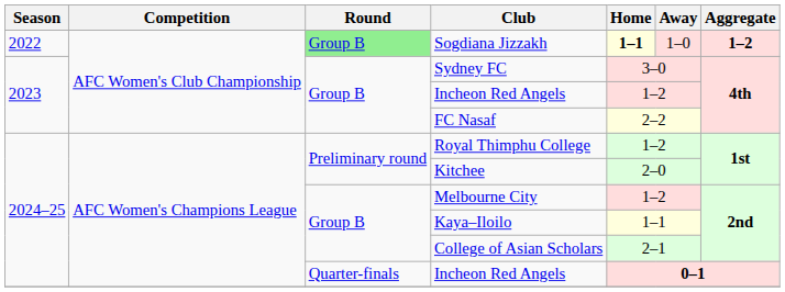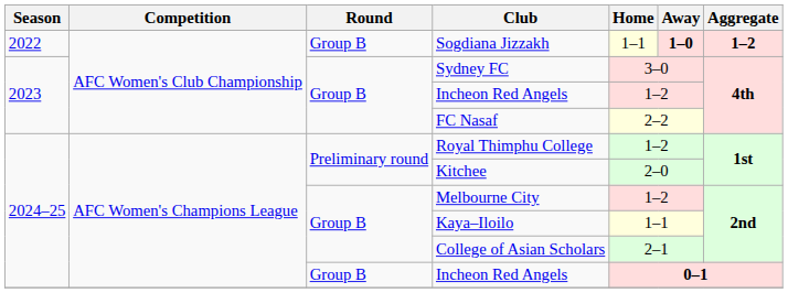 <table class="wikitable">
 <tr>
 <th>Season</th>
 <th>Competition</th>
 <th>Round</th>
 <th>Club</th>
 <th>Home</th>
 <th>Away</th>
 <th>Aggregate</th>
 </tr>
 <tr>
 <td rowspan=1><a href='#'>2022</a></td>
 <td rowspan=4><a href='#'>AFC Women's Club Championship</a></td>
-<td rowspan=1 style="background: lightgreen;"><a href='#'>Group B</a></td>
+<td rowspan=1><a href='#'>Group B</a></td>
 <td> <a href='#'>Sogdiana Jizzakh</a></td>
-<td bgcolor="#ffffdd" style="text-align:center;"><strong>1–1</strong></td>
-<td bgcolor="#ffdddd" style="text-align:center;">1–0</td>
+<td bgcolor="#ffffdd" style="text-align:center;">1–1</td>
+<td bgcolor="#ffdddd" style="text-align:center;"><strong>1–0</strong></td>
 <td bgcolor="#ffdddd" style="text-align:center;"><strong>1–2</strong></td>
 </tr>
 <tr>
 <td rowspan=3><a href='#'>2023</a></td>
 <td rowspan=3><a href='#'>Group B</a></td>
 <td> <a href='#'>Sydney FC</a></td>
 <td colspan=2 bgcolor="#ffdddd" style="text-align:center;">3–0</td>
 <td rowspan="3" bgcolor="#ffdddd" style="text-align:center;"><strong>4th</strong></td>
 </tr>
 <tr>
 <td> <a href='#'>Incheon Red Angels</a></td>
 <td colspan=2 bgcolor="#ffdddd" style="text-align:center;">1–2</td>
 </tr>
 <tr>
 <td> <a href='#'>FC Nasaf</a></td>
 <td colspan=2 bgcolor="#ffffdd" style="text-align:center">2–2</td>
 </tr>
 <tr>
 <td rowspan=6><a href='#'>2024–25</a></td>
 <td rowspan=6><a href='#'>AFC Women's Champions League</a></td>
 <td rowspan=2><a href='#'>Preliminary round</a></td>
 <td> <a href='#'>Royal Thimphu College</a></td>
 <td colspan=2 bgcolor="#ddffdd" style="text-align:center;">1–2</td>
 <td rowspan=2 bgcolor="#ddffdd" style="text-align:center;"><strong>1st</strong></td>
 </tr>
 <tr>
 <td> <a href='#'>Kitchee</a></td>
 <td colspan=2 bgcolor="#ddffdd" style="text-align:center;">2–0</td>
 </tr>
 <tr>
 <td rowspan=3><a href='#'>Group B</a></td>
 <td> <a href='#'>Melbourne City</a></td>
 <td colspan=2 bgcolor="#ffdddd" style="text-align:center;">1–2</td>
 <td rowspan=3 bgcolor="#ddffdd" style="text-align:center;"><strong>2nd</strong></td>
 </tr>
 <tr>
 <td> <a href='#'>Kaya–Iloilo</a></td>
 <td colspan=2 bgcolor="#ffffdd" style="text-align:center">1–1</td>
 </tr>
 <tr>
 <td> <a href='#'>College of Asian Scholars</a></td>
 <td colspan=2 bgcolor="#ddffdd" style="text-align:center;">2–1</td>
 </tr>
 <tr>
-<td rowspan=1><a href='#'>Quarter-finals</a></td>
+<td rowspan=1><a href='#'>Group B</a></td>
 <td> <a href='#'>Incheon Red Angels</a></td>
 <td colspan=3 bgcolor="#ffdddd" style="text-align:center;"><strong>0–1</strong></td>
 </tr>
 <tr>
 </tr>
 </table>
